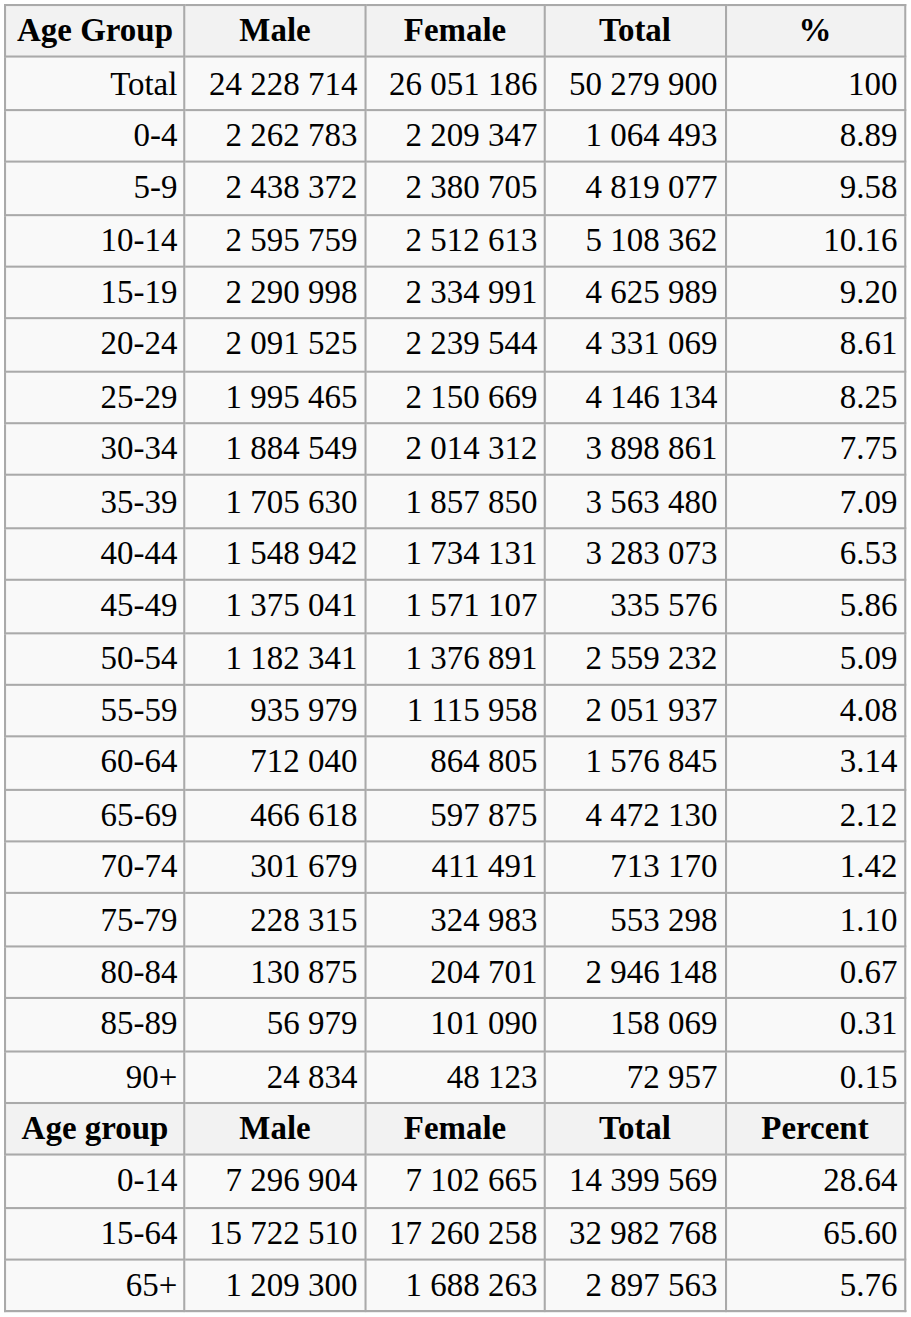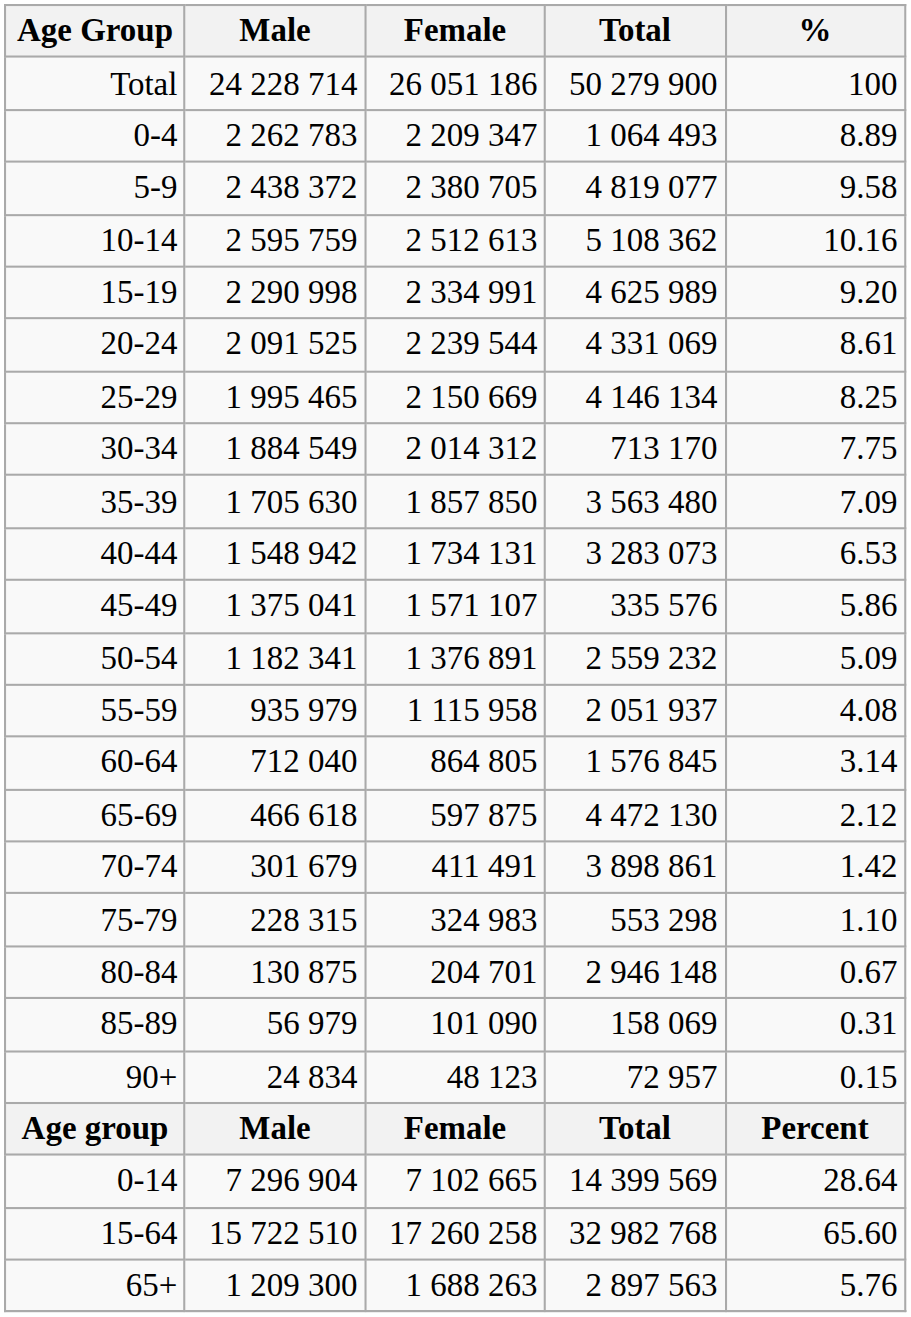 <table class="wikitable">
 <tr>
 <th width="80pt">Age Group</th>
 <th width="80pt">Male</th>
 <th width="80pt">Female</th>
 <th width="80pt">Total</th>
 <th width="80pt">%</th>
 </tr>
 <tr>
 <td align="right">Total</td>
 <td align="right">24 228 714</td>
 <td align="right">26 051 186</td>
 <td align="right">50 279 900</td>
 <td align="right">100</td>
 </tr>
 <tr>
 <td align="right">0-4</td>
 <td align="right">2 262 783</td>
 <td align="right">2 209 347</td>
 <td align="right">1 064 493</td>
 <td align="right">8.89</td>
 </tr>
 <tr>
 <td align="right">5-9</td>
 <td align="right">2 438 372</td>
 <td align="right">2 380 705</td>
 <td align="right">4 819 077</td>
 <td align="right">9.58</td>
 </tr>
 <tr>
 <td align="right">10-14</td>
 <td align="right">2 595 759</td>
 <td align="right">2 512 613</td>
 <td align="right">5 108 362</td>
 <td align="right">10.16</td>
 </tr>
 <tr>
 <td align="right">15-19</td>
 <td align="right">2 290 998</td>
 <td align="right">2 334 991</td>
 <td align="right">4 625 989</td>
 <td align="right">9.20</td>
 </tr>
 <tr>
 <td align="right">20-24</td>
 <td align="right">2 091 525</td>
 <td align="right">2 239 544</td>
 <td align="right">4 331 069</td>
 <td align="right">8.61</td>
 </tr>
 <tr>
 <td align="right">25-29</td>
 <td align="right">1 995 465</td>
 <td align="right">2 150 669</td>
 <td align="right">4 146 134</td>
 <td align="right">8.25</td>
 </tr>
 <tr>
 <td align="right">30-34</td>
 <td align="right">1 884 549</td>
 <td align="right">2 014 312</td>
-<td align="right">3 898 861</td>
+<td align="right">713 170</td>
 <td align="right">7.75</td>
 </tr>
 <tr>
 <td align="right">35-39</td>
 <td align="right">1 705 630</td>
 <td align="right">1 857 850</td>
 <td align="right">3 563 480</td>
 <td align="right">7.09</td>
 </tr>
 <tr>
 <td align="right">40-44</td>
 <td align="right">1 548 942</td>
 <td align="right">1 734 131</td>
 <td align="right">3 283 073</td>
 <td align="right">6.53</td>
 </tr>
 <tr>
 <td align="right">45-49</td>
 <td align="right">1 375 041</td>
 <td align="right">1 571 107</td>
 <td align="right">335 576</td>
 <td align="right">5.86</td>
 </tr>
 <tr>
 <td align="right">50-54</td>
 <td align="right">1 182 341</td>
 <td align="right">1 376 891</td>
 <td align="right">2 559 232</td>
 <td align="right">5.09</td>
 </tr>
 <tr>
 <td align="right">55-59</td>
 <td align="right">935 979</td>
 <td align="right">1 115 958</td>
 <td align="right">2 051 937</td>
 <td align="right">4.08</td>
 </tr>
 <tr>
 <td align="right">60-64</td>
 <td align="right">712 040</td>
 <td align="right">864 805</td>
 <td align="right">1 576 845</td>
 <td align="right">3.14</td>
 </tr>
 <tr>
 <td align="right">65-69</td>
 <td align="right">466 618</td>
 <td align="right">597 875</td>
 <td align="right">4 472 130</td>
 <td align="right">2.12</td>
 </tr>
 <tr>
 <td align="right">70-74</td>
 <td align="right">301 679</td>
 <td align="right">411 491</td>
-<td align="right">713 170</td>
+<td align="right">3 898 861</td>
 <td align="right">1.42</td>
 </tr>
 <tr>
 <td align="right">75-79</td>
 <td align="right">228 315</td>
 <td align="right">324 983</td>
 <td align="right">553 298</td>
 <td align="right">1.10</td>
 </tr>
 <tr>
 <td align="right">80-84</td>
 <td align="right">130 875</td>
 <td align="right">204 701</td>
 <td align="right">2 946 148</td>
 <td align="right">0.67</td>
 </tr>
 <tr>
 <td align="right">85-89</td>
 <td align="right">56 979</td>
 <td align="right">101 090</td>
 <td align="right">158 069</td>
 <td align="right">0.31</td>
 </tr>
 <tr>
 <td align="right">90+</td>
 <td align="right">24 834</td>
 <td align="right">48 123</td>
 <td align="right">72 957</td>
 <td align="right">0.15</td>
 </tr>
 <tr>
 <th width="50">Age group</th>
 <th width="80pt">Male</th>
 <th width="80">Female</th>
 <th width="80">Total</th>
 <th width="50">Percent</th>
 </tr>
 <tr>
 <td align="right">0-14</td>
 <td align="right">7 296 904</td>
 <td align="right">7 102 665</td>
 <td align="right">14 399 569</td>
 <td align="right">28.64</td>
 </tr>
 <tr>
 <td align="right">15-64</td>
 <td align="right">15 722 510</td>
 <td align="right">17 260 258</td>
 <td align="right">32 982 768</td>
 <td align="right">65.60</td>
 </tr>
 <tr>
 <td align="right">65+</td>
 <td align="right">1 209 300</td>
 <td align="right">1 688 263</td>
 <td align="right">2 897 563</td>
 <td align="right">5.76</td>
 </tr>
 <tr>
 </tr>
 </table>
